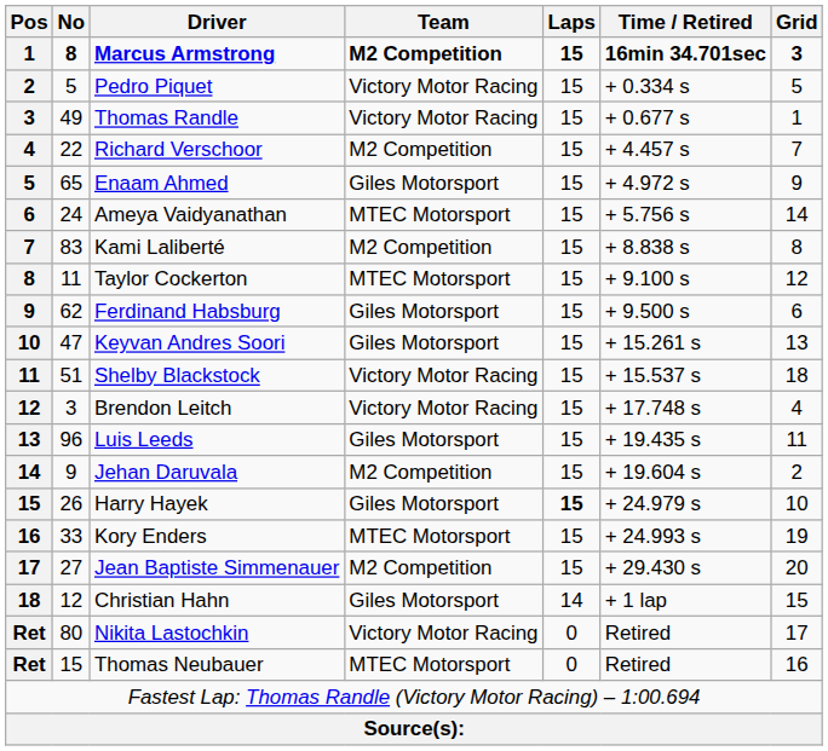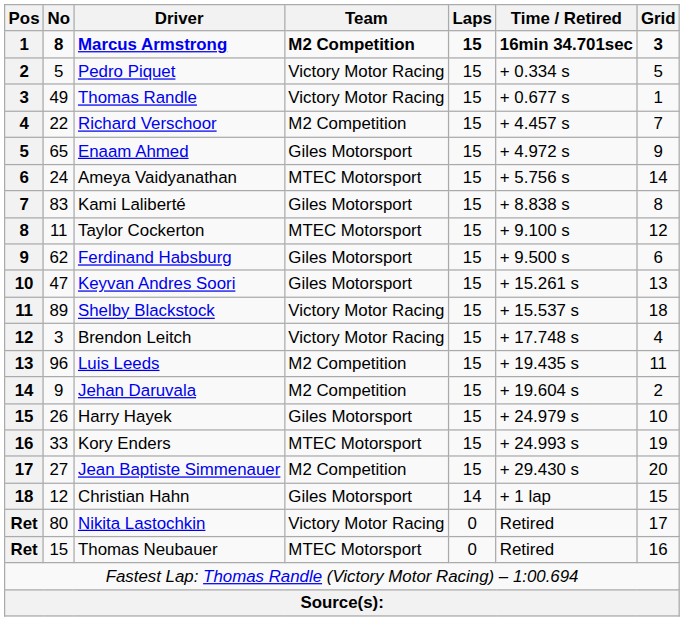 <table class="wikitable" style="font-size: 85%">
 <tr>
 <th>Pos</th>
 <th>No</th>
 <th>Driver</th>
 <th>Team</th>
 <th>Laps</th>
 <th>Time / Retired</th>
 <th>Grid</th>
 </tr>
 <tr>
 <th>1</th>
 <td style="text-align:center;"><strong>8</strong></td>
 <td> <strong><a href='#'>Marcus Armstrong</a></strong></td>
 <td><strong>M2 Competition</strong></td>
 <td style="text-align:center;"><strong>15</strong></td>
 <td><strong>16min 34.701sec</strong></td>
 <td style="text-align:center;"><strong>3</strong></td>
 </tr>
 <tr>
 <th>2</th>
 <td style="text-align:center;">5</td>
 <td> <a href='#'>Pedro Piquet</a></td>
 <td>Victory Motor Racing</td>
 <td style="text-align:center;">15</td>
 <td>+ 0.334 s</td>
 <td style="text-align:center;">5</td>
 </tr>
 <tr>
 <th>3</th>
 <td style="text-align:center;">49</td>
 <td> <a href='#'>Thomas Randle</a></td>
 <td>Victory Motor Racing</td>
 <td style="text-align:center;">15</td>
 <td>+ 0.677 s</td>
 <td style="text-align:center;">1</td>
 </tr>
 <tr>
 <th>4</th>
 <td style="text-align:center;">22</td>
 <td> <a href='#'>Richard Verschoor</a></td>
 <td>M2 Competition</td>
 <td style="text-align:center;">15</td>
 <td>+ 4.457 s</td>
 <td style="text-align:center;">7</td>
 </tr>
 <tr>
 <th>5</th>
 <td style="text-align:center;">65</td>
 <td> <a href='#'>Enaam Ahmed</a></td>
 <td>Giles Motorsport</td>
 <td style="text-align:center;">15</td>
 <td>+ 4.972 s</td>
 <td style="text-align:center;">9</td>
 </tr>
 <tr>
 <th>6</th>
 <td style="text-align:center;">24</td>
 <td> Ameya Vaidyanathan</td>
 <td>MTEC Motorsport</td>
 <td style="text-align:center;">15</td>
 <td>+ 5.756 s</td>
 <td style="text-align:center;">14</td>
 </tr>
 <tr>
 <th>7</th>
 <td style="text-align:center;">83</td>
 <td> Kami Laliberté</td>
-<td>M2 Competition</td>
+<td>Giles Motorsport</td>
 <td style="text-align:center;">15</td>
 <td>+ 8.838 s</td>
 <td style="text-align:center;">8</td>
 </tr>
 <tr>
 <th>8</th>
 <td style="text-align:center;">11</td>
 <td> Taylor Cockerton</td>
 <td>MTEC Motorsport</td>
 <td style="text-align:center;">15</td>
 <td>+ 9.100 s</td>
 <td style="text-align:center;">12</td>
 </tr>
 <tr>
 <th>9</th>
 <td style="text-align:center;">62</td>
 <td> <a href='#'>Ferdinand Habsburg</a></td>
 <td>Giles Motorsport</td>
 <td style="text-align:center;">15</td>
 <td>+ 9.500 s</td>
 <td style="text-align:center;">6</td>
 </tr>
 <tr>
 <th>10</th>
 <td style="text-align:center;">47</td>
 <td> <a href='#'>Keyvan Andres Soori</a></td>
 <td>Giles Motorsport</td>
 <td style="text-align:center;">15</td>
 <td>+ 15.261 s</td>
 <td style="text-align:center;">13</td>
 </tr>
 <tr>
 <th>11</th>
-<td style="text-align:center;">51</td>
+<td style="text-align:center;">89</td>
 <td> <a href='#'>Shelby Blackstock</a></td>
 <td>Victory Motor Racing</td>
 <td style="text-align:center;">15</td>
 <td>+ 15.537 s</td>
 <td style="text-align:center;">18</td>
 </tr>
 <tr>
 <th>12</th>
 <td style="text-align:center;">3</td>
 <td> Brendon Leitch</td>
 <td>Victory Motor Racing</td>
 <td style="text-align:center;">15</td>
 <td>+ 17.748 s</td>
 <td style="text-align:center;">4</td>
 </tr>
 <tr>
 <th>13</th>
 <td style="text-align:center;">96</td>
 <td> <a href='#'>Luis Leeds</a></td>
-<td>Giles Motorsport</td>
+<td>M2 Competition</td>
 <td style="text-align:center;">15</td>
 <td>+ 19.435 s</td>
 <td style="text-align:center;">11</td>
 </tr>
 <tr>
 <th>14</th>
 <td style="text-align:center;">9</td>
 <td> <a href='#'>Jehan Daruvala</a></td>
 <td>M2 Competition</td>
 <td style="text-align:center;">15</td>
 <td>+ 19.604 s</td>
 <td style="text-align:center;">2</td>
 </tr>
 <tr>
 <th>15</th>
 <td style="text-align:center;">26</td>
 <td> Harry Hayek</td>
 <td>Giles Motorsport</td>
-<td style="text-align:center;"><strong>15</strong></td>
+<td style="text-align:center;">15</td>
 <td>+ 24.979 s</td>
 <td style="text-align:center;">10</td>
 </tr>
 <tr>
 <th>16</th>
 <td style="text-align:center;">33</td>
 <td> Kory Enders</td>
 <td>MTEC Motorsport</td>
 <td style="text-align:center;">15</td>
 <td>+ 24.993 s</td>
 <td style="text-align:center;">19</td>
 </tr>
 <tr>
 <th>17</th>
 <td style="text-align:center;">27</td>
 <td> <a href='#'>Jean Baptiste Simmenauer</a></td>
 <td>M2 Competition</td>
 <td style="text-align:center;">15</td>
 <td>+ 29.430 s</td>
 <td style="text-align:center;">20</td>
 </tr>
 <tr>
 <th>18</th>
 <td style="text-align:center;">12</td>
 <td> Christian Hahn</td>
 <td>Giles Motorsport</td>
 <td style="text-align:center;">14</td>
 <td>+ 1 lap</td>
 <td style="text-align:center;">15</td>
 </tr>
 <tr>
 <th>Ret</th>
 <td style="text-align:center;">80</td>
 <td> <a href='#'>Nikita Lastochkin</a></td>
 <td>Victory Motor Racing</td>
 <td style="text-align:center;">0</td>
 <td>Retired</td>
 <td style="text-align:center;">17</td>
 </tr>
 <tr>
 <th>Ret</th>
 <td style="text-align:center;">15</td>
 <td> Thomas Neubauer</td>
 <td>MTEC Motorsport</td>
 <td style="text-align:center;">0</td>
 <td>Retired</td>
 <td style="text-align:center;">16</td>
 </tr>
 <tr>
 <td colspan="7" style="text-align:center;"><em>Fastest Lap: <a href='#'>Thomas Randle</a> (Victory Motor Racing) – 1:00.694</em></td>
 </tr>
 <tr>
 <th colspan="7">Source(s): </th>
 </tr>
 </table>
